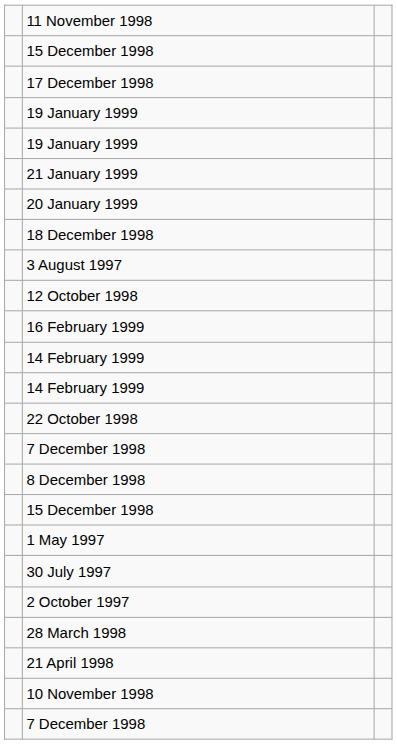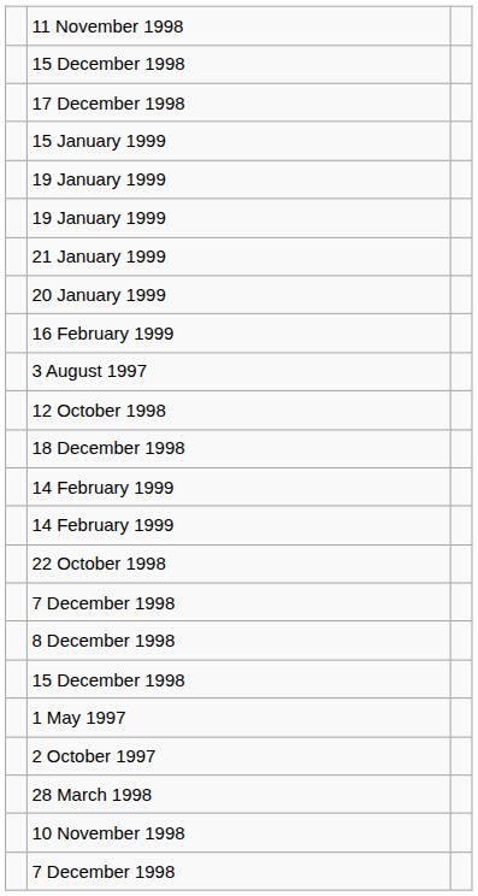 <table class="wikitable" style="font-size: 89%; float: left; width: 26em; margin-right: 1em; height: 700px">
 <tr>
 <td></td>
 <td>11 November 1998</td>
 <td></td>
 </tr>
 <tr>
 <td></td>
 <td>15 December 1998</td>
 <td></td>
 </tr>
 <tr>
 <td></td>
 <td>17 December 1998</td>
+<td></td>
+</tr>
+<tr>
+<td></td>
+<td>15 January 1999</td>
 <td></td>
 </tr>
 <tr>
 <td></td>
 <td>19 January 1999</td>
 <td></td>
 </tr>
 <tr>
 <td></td>
 <td>19 January 1999</td>
 <td></td>
 </tr>
 <tr>
 <td></td>
 <td>21 January 1999</td>
 <td></td>
 </tr>
 <tr>
 <td></td>
 <td>20 January 1999</td>
 <td></td>
 </tr>
 <tr>
 <td></td>
-<td>18 December 1998</td>
+<td>16 February 1999</td>
 <td></td>
 </tr>
 <tr>
 <td></td>
 <td>3 August 1997</td>
 <td></td>
 </tr>
 <tr>
 <td></td>
 <td>12 October 1998</td>
 <td></td>
 </tr>
 <tr>
 <td></td>
-<td>16 February 1999</td>
+<td>18 December 1998</td>
 <td></td>
 </tr>
 <tr>
 <td></td>
 <td>14 February 1999</td>
 <td></td>
 </tr>
 <tr>
 <td></td>
 <td>14 February 1999</td>
 <td></td>
 </tr>
 <tr>
 <td></td>
 <td>22 October 1998</td>
 <td></td>
 </tr>
 <tr>
 <td></td>
 <td>7 December 1998</td>
 <td></td>
 </tr>
 <tr>
 <td></td>
 <td>8 December 1998</td>
 <td></td>
 </tr>
 <tr>
 <td></td>
 <td>15 December 1998</td>
 <td></td>
 </tr>
 <tr>
 <td></td>
 <td>1 May 1997</td>
 <td></td>
 </tr>
 <tr>
 <td></td>
-<td>30 July 1997</td>
-<td></td>
-</tr>
-<tr>
-<td></td>
 <td>2 October 1997</td>
 <td></td>
 </tr>
 <tr>
 <td></td>
 <td>28 March 1998</td>
-<td></td>
-</tr>
-<tr>
-<td></td>
-<td>21 April 1998</td>
 <td></td>
 </tr>
 <tr>
 <td></td>
 <td>10 November 1998</td>
 <td></td>
 </tr>
 <tr>
 <td></td>
 <td>7 December 1998</td>
 <td></td>
 </tr>
 </table>
